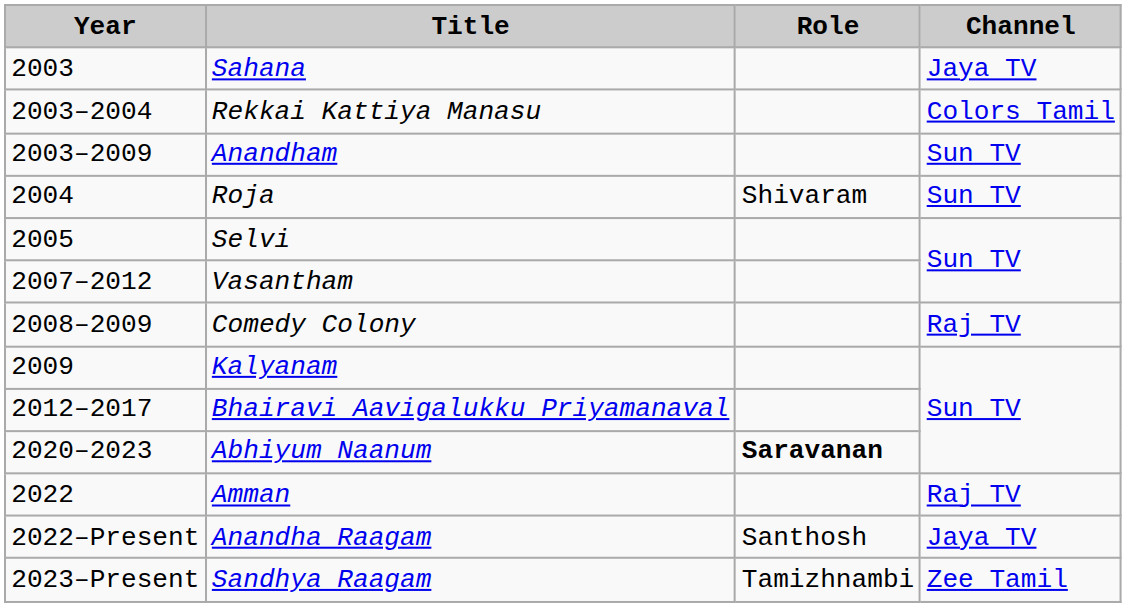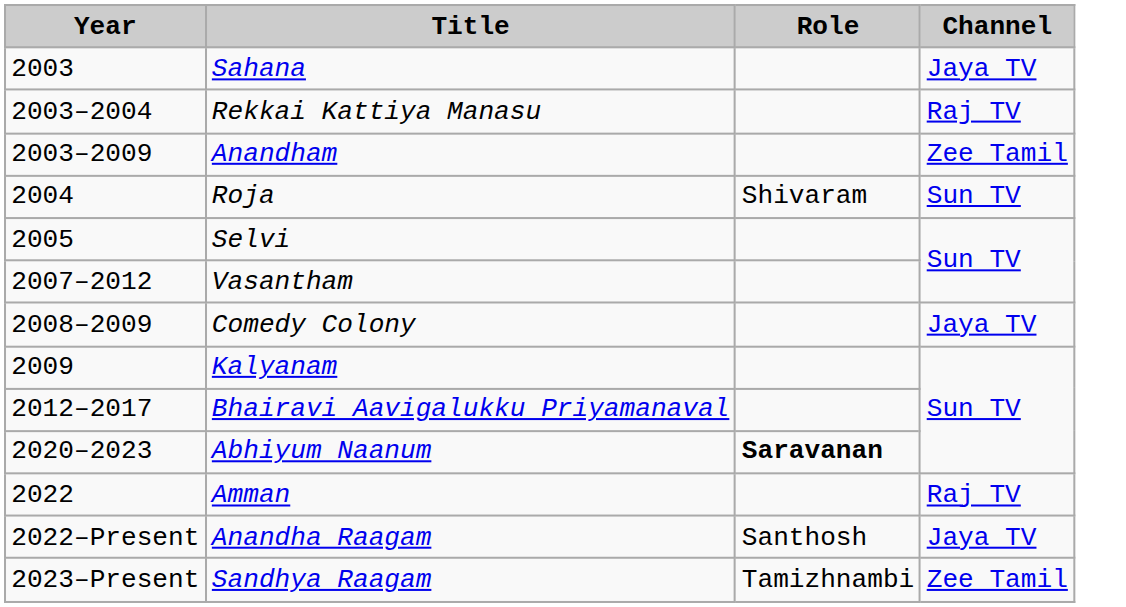 <table class="wikitable">
 <tr>
 <th style="background:#ccc;">Year</th>
 <th style="background:#ccc;">Title</th>
 <th style="background:#ccc;">Role</th>
 <th style="background:#ccc;">Channel</th>
 </tr>
 <tr>
 <td>2003</td>
 <td><em><a href='#'>Sahana</a></em></td>
 <td></td>
 <td><a href='#'>Jaya TV</a></td>
 </tr>
 <tr>
 <td>2003–2004</td>
 <td><em>Rekkai Kattiya Manasu</em></td>
 <td></td>
-<td><a href='#'>Colors Tamil</a></td>
+<td><a href='#'>Raj TV</a></td>
 </tr>
 <tr>
 <td>2003–2009</td>
 <td><em><a href='#'>Anandham</a></em></td>
 <td></td>
-<td><a href='#'>Sun TV</a></td>
+<td><a href='#'>Zee Tamil</a></td>
 </tr>
 <tr>
 <td>2004</td>
 <td><em>Roja</em></td>
 <td>Shivaram</td>
 <td><a href='#'>Sun TV</a></td>
 </tr>
 <tr>
 <td>2005</td>
 <td><em>Selvi</em></td>
 <td></td>
 <td rowspan="2"><a href='#'>Sun TV</a></td>
 </tr>
 <tr>
 <td>2007–2012</td>
 <td><em>Vasantham</em></td>
 <td></td>
 </tr>
 <tr>
 <td>2008–2009</td>
 <td><em>Comedy Colony</em></td>
 <td></td>
-<td><a href='#'>Raj TV</a></td>
+<td><a href='#'>Jaya TV</a></td>
 </tr>
 <tr>
 <td>2009</td>
 <td><em><a href='#'>Kalyanam</a></em></td>
 <td></td>
 <td rowspan="3"><a href='#'>Sun TV</a></td>
 </tr>
 <tr>
 <td>2012–2017</td>
 <td><em><a href='#'>Bhairavi Aavigalukku Priyamanaval</a></em></td>
 <td></td>
 </tr>
 <tr>
 <td>2020–2023</td>
 <td><em><a href='#'>Abhiyum Naanum</a></em></td>
 <td><strong>Saravanan</strong></td>
 </tr>
 <tr>
 <td>2022</td>
 <td><em><a href='#'>Amman</a></em></td>
 <td></td>
 <td><a href='#'>Raj TV</a></td>
 </tr>
 <tr>
 <td>2022–Present</td>
 <td><em><a href='#'>Anandha Raagam</a></em></td>
 <td>Santhosh</td>
 <td><a href='#'>Jaya TV</a></td>
 </tr>
 <tr>
 <td>2023–Present</td>
 <td><em><a href='#'>Sandhya Raagam</a></em></td>
 <td>Tamizhnambi</td>
 <td><a href='#'>Zee Tamil</a></td>
 </tr>
 </table>
